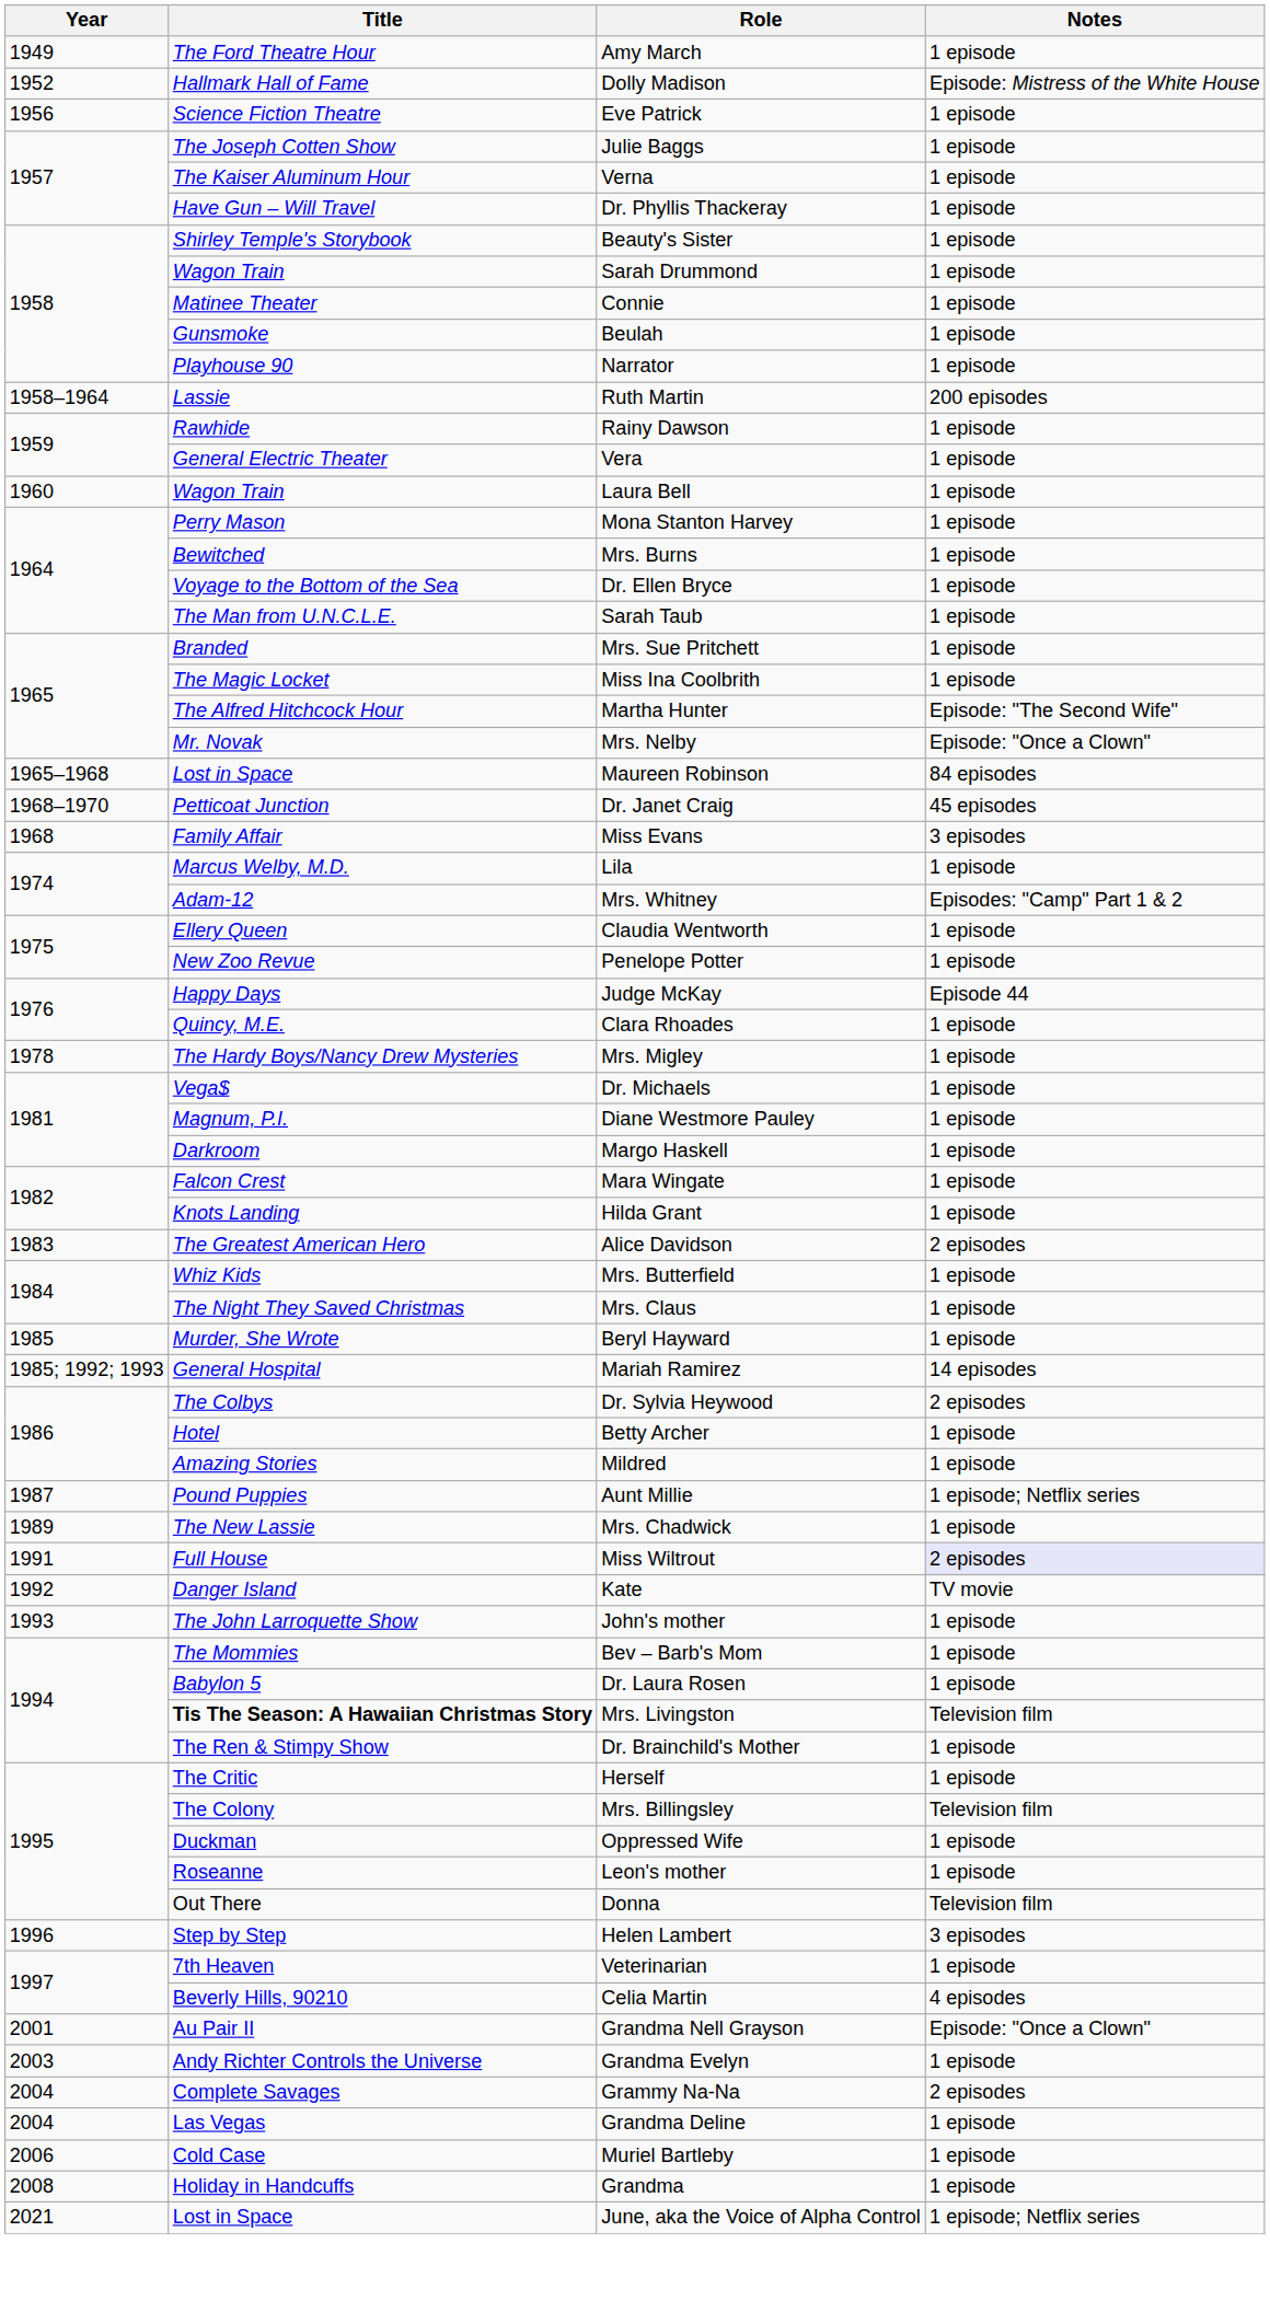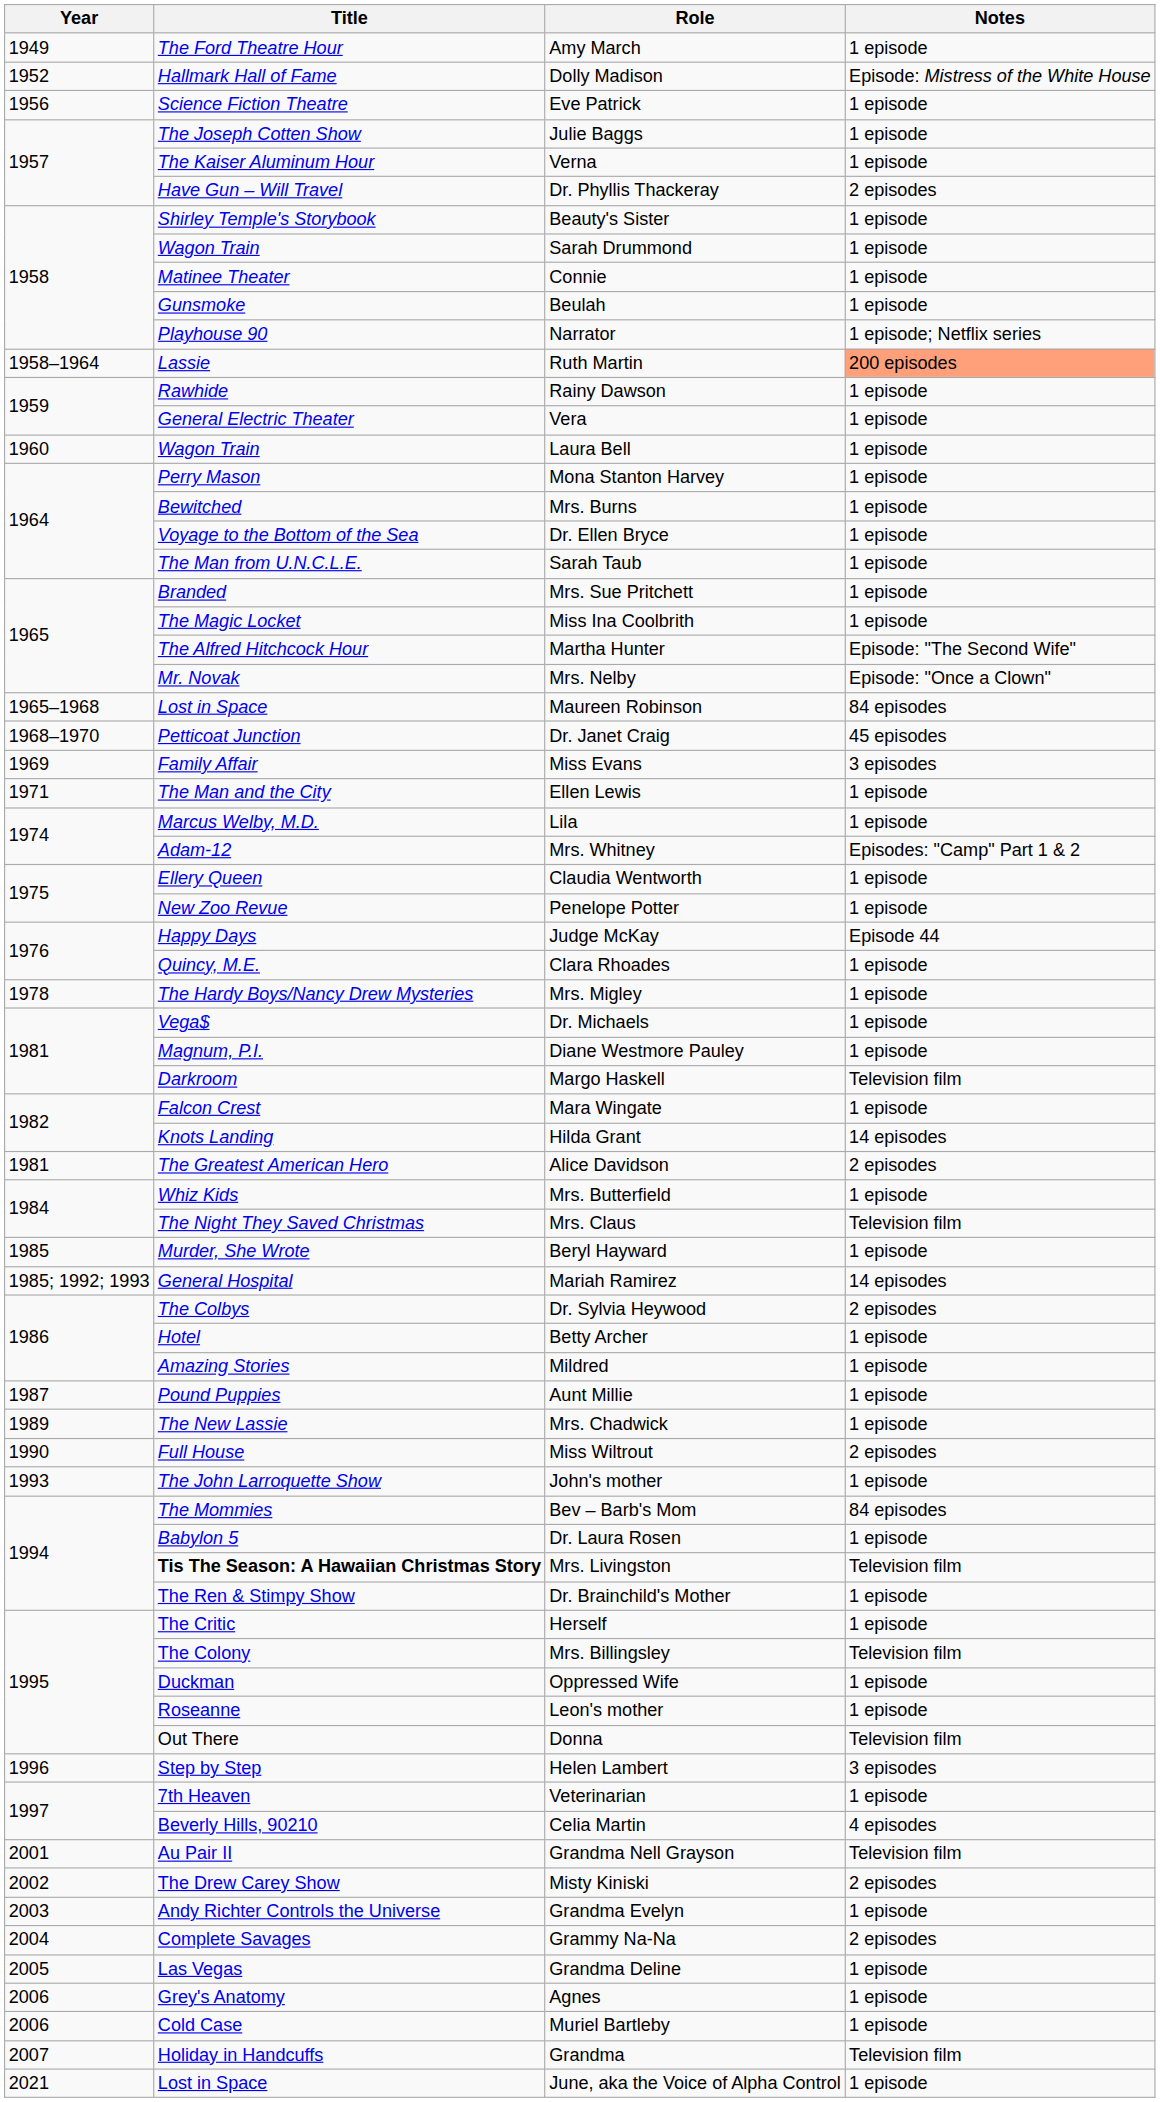 <table class="wikitable">
 <tr>
 <th>Year</th>
 <th>Title</th>
 <th>Role</th>
 <th>Notes</th>
 </tr>
 <tr>
 <td>1949</td>
 <td><em><a href='#'>The Ford Theatre Hour</a></em></td>
 <td>Amy March</td>
 <td>1 episode</td>
 </tr>
 <tr>
 <td>1952</td>
 <td><em><a href='#'>Hallmark Hall of Fame</a></em></td>
 <td>Dolly Madison</td>
 <td>Episode: <em>Mistress of the White House</em></td>
 </tr>
 <tr>
 <td>1956</td>
 <td><em><a href='#'>Science Fiction Theatre</a></em></td>
 <td>Eve Patrick</td>
 <td>1 episode</td>
 </tr>
 <tr>
 <td rowspan=3>1957</td>
 <td><em><a href='#'>The Joseph Cotten Show</a></em></td>
 <td>Julie Baggs</td>
 <td>1 episode</td>
 </tr>
 <tr>
 <td><em><a href='#'>The Kaiser Aluminum Hour</a></em></td>
 <td>Verna</td>
 <td>1 episode</td>
 </tr>
 <tr>
 <td><em><a href='#'>Have Gun – Will Travel</a></em></td>
 <td>Dr. Phyllis Thackeray</td>
-<td>1 episode</td>
+<td>2 episodes</td>
 </tr>
 <tr>
 <td rowspan="5">1958</td>
 <td><em><a href='#'>Shirley Temple's Storybook</a></em></td>
 <td>Beauty's Sister</td>
 <td>1 episode</td>
 </tr>
 <tr>
 <td><em><a href='#'>Wagon Train</a></em></td>
 <td>Sarah Drummond</td>
 <td>1 episode</td>
 </tr>
 <tr>
 <td><em><a href='#'>Matinee Theater</a></em></td>
 <td>Connie</td>
 <td>1 episode</td>
 </tr>
 <tr>
 <td><em><a href='#'>Gunsmoke</a></em></td>
 <td>Beulah</td>
 <td>1 episode</td>
 </tr>
 <tr>
 <td><em><a href='#'>Playhouse 90</a></em></td>
 <td>Narrator</td>
-<td>1 episode</td>
+<td>1 episode; Netflix series</td>
 </tr>
 <tr>
 <td>1958–1964</td>
 <td><em><a href='#'>Lassie</a></em></td>
 <td>Ruth Martin</td>
-<td>200 episodes</td>
+<td style="background: lightsalmon;">200 episodes</td>
 </tr>
 <tr>
 <td rowspan=2>1959</td>
 <td><em><a href='#'>Rawhide</a></em></td>
 <td>Rainy Dawson</td>
 <td>1 episode</td>
 </tr>
 <tr>
 <td><em><a href='#'>General Electric Theater</a></em></td>
 <td>Vera</td>
 <td>1 episode</td>
 </tr>
 <tr>
 <td>1960</td>
 <td><em><a href='#'>Wagon Train</a></em></td>
 <td>Laura Bell</td>
 <td>1 episode</td>
 </tr>
 <tr>
 <td rowspan=4>1964</td>
 <td><em><a href='#'>Perry Mason</a></em></td>
 <td>Mona Stanton Harvey</td>
 <td>1 episode</td>
 </tr>
 <tr>
 <td><em><a href='#'>Bewitched</a></em></td>
 <td>Mrs. Burns</td>
 <td>1 episode</td>
 </tr>
 <tr>
 <td><em><a href='#'>Voyage to the Bottom of the Sea</a></em></td>
 <td>Dr. Ellen Bryce</td>
 <td>1 episode</td>
 </tr>
 <tr>
 <td><em><a href='#'>The Man from U.N.C.L.E.</a></em></td>
 <td>Sarah Taub</td>
 <td>1 episode</td>
 </tr>
 <tr>
 <td rowspan=4>1965</td>
 <td><em><a href='#'>Branded</a></em></td>
 <td>Mrs. Sue Pritchett</td>
 <td>1 episode</td>
 </tr>
 <tr>
 <td><em><a href='#'>The Magic Locket</a></em></td>
 <td>Miss Ina Coolbrith</td>
 <td>1 episode</td>
 </tr>
 <tr>
 <td><em><a href='#'>The Alfred Hitchcock Hour</a></em></td>
 <td>Martha Hunter</td>
 <td>Episode: "The Second Wife"</td>
 </tr>
 <tr>
 <td><em><a href='#'>Mr. Novak</a></em></td>
 <td>Mrs. Nelby</td>
 <td>Episode: "Once a Clown"</td>
 </tr>
 <tr>
 <td>1965–1968</td>
 <td><em><a href='#'>Lost in Space</a></em></td>
 <td>Maureen Robinson</td>
 <td>84 episodes</td>
 </tr>
 <tr>
 <td>1968–1970</td>
 <td><em><a href='#'>Petticoat Junction</a></em></td>
 <td>Dr. Janet Craig</td>
 <td>45 episodes</td>
 </tr>
 <tr>
-<td>1968</td>
+<td>1969</td>
 <td><em><a href='#'>Family Affair</a></em></td>
 <td>Miss Evans</td>
 <td>3 episodes</td>
+</tr>
+<tr>
+<td>1971</td>
+<td><em><a href='#'>The Man and the City</a></em></td>
+<td>Ellen Lewis</td>
+<td>1 episode</td>
 </tr>
 <tr>
 <td rowspan=2>1974</td>
 <td><em><a href='#'>Marcus Welby, M.D.</a></em></td>
 <td>Lila</td>
 <td>1 episode</td>
 </tr>
 <tr>
 <td><em><a href='#'>Adam-12</a></em></td>
 <td>Mrs. Whitney</td>
 <td>Episodes: "Camp" Part 1 & 2</td>
 </tr>
 <tr>
 <td rowspan=2>1975</td>
 <td><em><a href='#'>Ellery Queen</a></em></td>
 <td>Claudia Wentworth</td>
 <td>1 episode</td>
 </tr>
 <tr>
 <td><em><a href='#'>New Zoo Revue</a></em></td>
 <td>Penelope Potter</td>
 <td>1 episode</td>
 </tr>
 <tr>
 <td rowspan=2>1976</td>
 <td><em><a href='#'>Happy Days</a></em></td>
 <td>Judge McKay</td>
 <td>Episode 44</td>
 </tr>
 <tr>
 <td><em><a href='#'>Quincy, M.E.</a></em></td>
 <td>Clara Rhoades</td>
 <td>1 episode</td>
 </tr>
 <tr>
 <td>1978</td>
 <td><em><a href='#'>The Hardy Boys/Nancy Drew Mysteries</a></em></td>
 <td>Mrs. Migley</td>
 <td>1 episode</td>
 </tr>
 <tr>
 <td rowspan=3>1981</td>
 <td><em><a href='#'>Vega$</a></em></td>
 <td>Dr. Michaels</td>
 <td>1 episode</td>
 </tr>
 <tr>
 <td><em><a href='#'>Magnum, P.I.</a></em></td>
 <td>Diane Westmore Pauley</td>
 <td>1 episode</td>
 </tr>
 <tr>
 <td><em><a href='#'>Darkroom</a></em></td>
 <td>Margo Haskell</td>
-<td>1 episode</td>
+<td>Television film</td>
 </tr>
 <tr>
 <td rowspan=2>1982</td>
 <td><em><a href='#'>Falcon Crest</a></em></td>
 <td>Mara Wingate</td>
 <td>1 episode</td>
 </tr>
 <tr>
 <td><em><a href='#'>Knots Landing</a></em></td>
 <td>Hilda Grant</td>
-<td>1 episode</td>
+<td>14 episodes</td>
 </tr>
 <tr>
-<td>1983</td>
+<td>1981</td>
 <td><em><a href='#'>The Greatest American Hero</a></em></td>
 <td>Alice Davidson</td>
 <td>2 episodes</td>
 </tr>
 <tr>
 <td rowspan=2>1984</td>
 <td><em><a href='#'>Whiz Kids</a></em></td>
 <td>Mrs. Butterfield</td>
 <td>1 episode</td>
 </tr>
 <tr>
 <td><em><a href='#'>The Night They Saved Christmas</a></em></td>
 <td>Mrs. Claus</td>
-<td>1 episode</td>
+<td>Television film</td>
 </tr>
 <tr>
 <td>1985</td>
 <td><em><a href='#'>Murder, She Wrote</a></em></td>
 <td>Beryl Hayward</td>
 <td>1 episode</td>
 </tr>
 <tr>
 <td>1985; 1992; 1993</td>
 <td><em><a href='#'>General Hospital</a></em></td>
 <td>Mariah Ramirez</td>
 <td>14 episodes</td>
 </tr>
 <tr>
 <td rowspan=3>1986</td>
 <td><em><a href='#'>The Colbys</a></em></td>
 <td>Dr. Sylvia Heywood</td>
 <td>2 episodes</td>
 </tr>
 <tr>
 <td><em><a href='#'>Hotel</a></em></td>
 <td>Betty Archer</td>
 <td>1 episode</td>
 </tr>
 <tr>
 <td><em><a href='#'>Amazing Stories</a></em></td>
 <td>Mildred</td>
 <td>1 episode</td>
 </tr>
 <tr>
 <td>1987</td>
 <td><em><a href='#'>Pound Puppies</a></em></td>
 <td>Aunt Millie</td>
-<td>1 episode; Netflix series</td>
+<td>1 episode</td>
 </tr>
 <tr>
 <td>1989</td>
 <td><em><a href='#'>The New Lassie</a></em></td>
 <td>Mrs. Chadwick</td>
 <td>1 episode</td>
 </tr>
 <tr>
-<td>1991</td>
+<td>1990</td>
 <td><em><a href='#'>Full House</a></em></td>
 <td>Miss Wiltrout</td>
-<td style="background: lavender;">2 episodes</td>
-</tr>
-<tr>
-<td>1992</td>
-<td><em><a href='#'>Danger Island</a></em></td>
-<td>Kate</td>
-<td>TV movie</td>
+<td>2 episodes</td>
 </tr>
 <tr>
 <td>1993</td>
 <td><em><a href='#'>The John Larroquette Show</a></em></td>
 <td>John's mother</td>
 <td>1 episode</td>
 </tr>
 <tr>
 <td rowspan=4>1994</td>
 <td><em><a href='#'>The Mommies</a></em></td>
 <td>Bev – Barb's Mom</td>
-<td>1 episode</td>
+<td>84 episodes</td>
 </tr>
 <tr>
 <td><em><a href='#'>Babylon 5</a></em></td>
 <td>Dr. Laura Rosen</td>
 <td>1 episode</td>
 </tr>
 <tr>
 <td><strong>Tis The Season: A Hawaiian Christmas Story<em></td>
 <td>Mrs. Livingston</td>
 <td>Television film</td>
 </tr>
 <tr>
 <td></em><a href='#'>The Ren & Stimpy Show</a><em></td>
 <td>Dr. Brainchild's Mother</td>
 <td>1 episode</td>
 </tr>
 <tr>
 <td rowspan=5>1995</td>
 <td></em><a href='#'>The Critic</a><em></td>
 <td>Herself</td>
 <td>1 episode</td>
 </tr>
 <tr>
 <td></em><a href='#'>The Colony</a><em></td>
 <td>Mrs. Billingsley</td>
 <td>Television film</td>
 </tr>
 <tr>
 <td></em><a href='#'>Duckman</a><em></td>
 <td>Oppressed Wife</td>
 <td>1 episode</td>
 </tr>
 <tr>
 <td></em><a href='#'>Roseanne</a><em></td>
 <td>Leon's mother</td>
 <td>1 episode</td>
 </tr>
 <tr>
 <td></em>Out There<em></td>
 <td>Donna</td>
 <td>Television film</td>
 </tr>
 <tr>
 <td>1996</td>
 <td></em><a href='#'>Step by Step</a><em></td>
 <td>Helen Lambert</td>
 <td>3 episodes</td>
 </tr>
 <tr>
 <td rowspan=2>1997</td>
 <td></em><a href='#'>7th Heaven</a><em></td>
 <td>Veterinarian</td>
 <td>1 episode</td>
 </tr>
 <tr>
 <td></em><a href='#'>Beverly Hills, 90210</a><em></td>
 <td>Celia Martin</td>
 <td>4 episodes</td>
 </tr>
 <tr>
 <td>2001</td>
 <td></em><a href='#'>Au Pair II</a><em></td>
 <td>Grandma Nell Grayson</td>
-<td>Episode: "Once a Clown"</td>
+<td>Television film</td>
+</tr>
+<tr>
+<td>2002</td>
+<td></em><a href='#'>The Drew Carey Show</a><em></td>
+<td>Misty Kiniski</td>
+<td>2 episodes</td>
 </tr>
 <tr>
 <td>2003</td>
 <td></em><a href='#'>Andy Richter Controls the Universe</a><em></td>
 <td>Grandma Evelyn</td>
 <td>1 episode</td>
 </tr>
 <tr>
 <td>2004</td>
 <td></em><a href='#'>Complete Savages</a><em></td>
 <td>Grammy Na-Na</td>
 <td>2 episodes</td>
 </tr>
 <tr>
-<td>2004</td>
+<td>2005</td>
 <td></em><a href='#'>Las Vegas</a><em></td>
 <td>Grandma Deline</td>
+<td>1 episode</td>
+</tr>
+<tr>
+<td>2006</td>
+<td></em><a href='#'>Grey's Anatomy</a><em></td>
+<td>Agnes</td>
 <td>1 episode</td>
 </tr>
 <tr>
 <td>2006</td>
 <td></em><a href='#'>Cold Case</a><em></td>
 <td>Muriel Bartleby</td>
 <td>1 episode</td>
 </tr>
 <tr>
-<td>2008</td>
+<td>2007</td>
 <td></em><a href='#'>Holiday in Handcuffs</a><em></td>
 <td>Grandma</td>
-<td>1 episode</td>
+<td>Television film</td>
 </tr>
 <tr>
 <td>2021</td>
 <td></em><a href='#'>Lost in Space</a><em></td>
 <td>June, aka the Voice of Alpha Control</td>
-<td>1 episode; Netflix series</td>
+<td>1 episode</td>
 </tr>
 </table>
